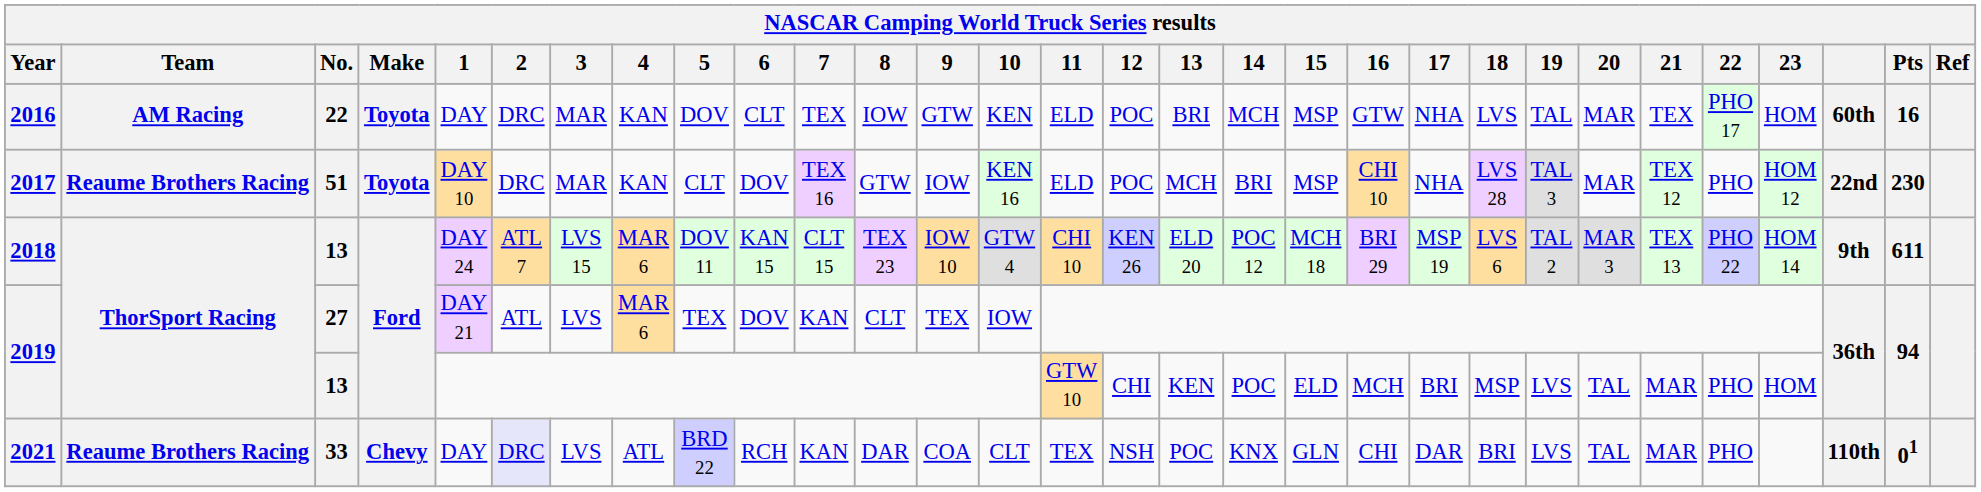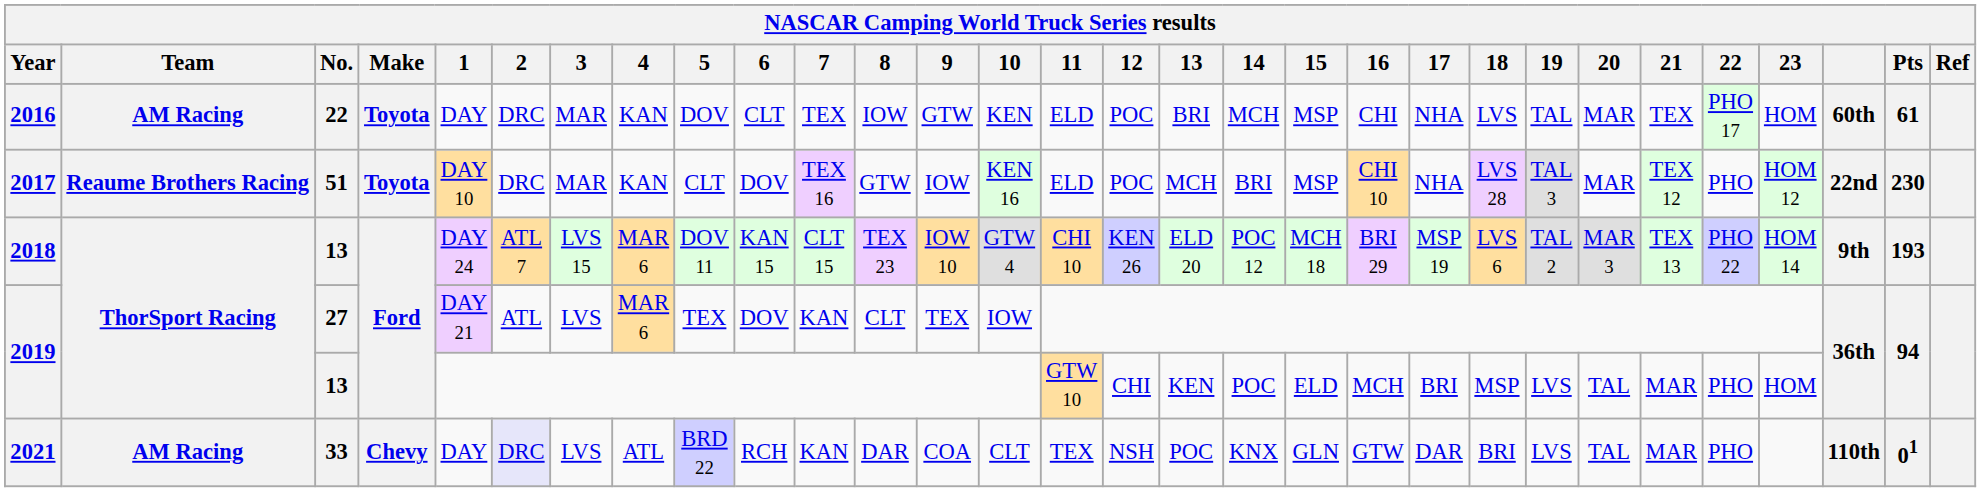 <table class="wikitable" style="text-align:center; font-size:75%">
 <tr>
 <th colspan=45><a href='#'>NASCAR Camping World Truck Series</a> results</th>
 </tr>
 <tr>
 <th>Year</th>
 <th>Team</th>
 <th>No.</th>
 <th>Make</th>
 <th>1</th>
 <th>2</th>
 <th>3</th>
 <th>4</th>
 <th>5</th>
 <th>6</th>
 <th>7</th>
 <th>8</th>
 <th>9</th>
 <th>10</th>
 <th>11</th>
 <th>12</th>
 <th>13</th>
 <th>14</th>
 <th>15</th>
 <th>16</th>
 <th>17</th>
 <th>18</th>
 <th>19</th>
 <th>20</th>
 <th>21</th>
 <th>22</th>
 <th>23</th>
 <th></th>
 <th>Pts</th>
 <th>Ref</th>
 </tr>
 <tr>
 <th><a href='#'>2016</a></th>
 <th><a href='#'>AM Racing</a></th>
 <th>22</th>
 <th><a href='#'>Toyota</a></th>
 <td><a href='#'>DAY</a></td>
 <td><a href='#'>DRC</a></td>
 <td><a href='#'>MAR</a></td>
 <td><a href='#'>KAN</a></td>
 <td><a href='#'>DOV</a></td>
 <td><a href='#'>CLT</a></td>
 <td><a href='#'>TEX</a></td>
 <td><a href='#'>IOW</a></td>
 <td><a href='#'>GTW</a></td>
 <td><a href='#'>KEN</a></td>
 <td><a href='#'>ELD</a></td>
 <td><a href='#'>POC</a></td>
 <td><a href='#'>BRI</a></td>
 <td><a href='#'>MCH</a></td>
 <td><a href='#'>MSP</a></td>
-<td><a href='#'>GTW</a></td>
+<td><a href='#'>CHI</a></td>
 <td><a href='#'>NHA</a></td>
 <td><a href='#'>LVS</a></td>
 <td><a href='#'>TAL</a></td>
 <td><a href='#'>MAR</a></td>
 <td><a href='#'>TEX</a></td>
 <td style="background:#DFFFDF;"><a href='#'>PHO</a><br><small>17</small></td>
 <td><a href='#'>HOM</a></td>
 <th>60th</th>
-<th>16</th>
+<th>61</th>
 <th></th>
 </tr>
 <tr>
 <th><a href='#'>2017</a></th>
 <th><a href='#'>Reaume Brothers Racing</a></th>
 <th>51</th>
 <th><a href='#'>Toyota</a></th>
 <td style="background:#FFDF9F;"><a href='#'>DAY</a><br><small>10</small></td>
 <td><a href='#'>DRC</a></td>
 <td><a href='#'>MAR</a></td>
 <td><a href='#'>KAN</a></td>
 <td><a href='#'>CLT</a></td>
 <td><a href='#'>DOV</a></td>
 <td style="background:#EFCFFF;"><a href='#'>TEX</a><br><small>16</small></td>
 <td><a href='#'>GTW</a></td>
 <td><a href='#'>IOW</a></td>
 <td style="background:#DFFFDF;"><a href='#'>KEN</a><br><small>16</small></td>
 <td><a href='#'>ELD</a></td>
 <td><a href='#'>POC</a></td>
 <td><a href='#'>MCH</a></td>
 <td><a href='#'>BRI</a></td>
 <td><a href='#'>MSP</a></td>
 <td style="background:#FFDF9F;"><a href='#'>CHI</a><br><small>10</small></td>
 <td><a href='#'>NHA</a></td>
 <td style="background:#EFCFFF;"><a href='#'>LVS</a><br><small>28</small></td>
 <td style="background:#DFDFDF;"><a href='#'>TAL</a><br><small>3</small></td>
 <td><a href='#'>MAR</a></td>
 <td style="background:#DFFFDF;"><a href='#'>TEX</a><br><small>12</small></td>
 <td><a href='#'>PHO</a></td>
 <td style="background:#DFFFDF;"><a href='#'>HOM</a><br><small>12</small></td>
 <th>22nd</th>
 <th>230</th>
 <th></th>
 </tr>
 <tr>
 <th><a href='#'>2018</a></th>
 <th rowspan=3><a href='#'>ThorSport Racing</a></th>
 <th>13</th>
 <th rowspan=3><a href='#'>Ford</a></th>
 <td style="background:#EFCFFF;"><a href='#'>DAY</a><br><small>24</small></td>
 <td style="background:#FFDF9F;"><a href='#'>ATL</a><br><small>7</small></td>
 <td style="background:#DFFFDF;"><a href='#'>LVS</a><br><small>15</small></td>
 <td style="background:#FFDF9F;"><a href='#'>MAR</a><br><small>6</small></td>
 <td style="background:#DFFFDF;"><a href='#'>DOV</a><br><small>11</small></td>
 <td style="background:#DFFFDF;"><a href='#'>KAN</a><br><small>15</small></td>
 <td style="background:#DFFFDF;"><a href='#'>CLT</a><br><small>15</small></td>
 <td style="background:#EFCFFF;"><a href='#'>TEX</a><br><small>23</small></td>
 <td style="background:#FFDF9F;"><a href='#'>IOW</a><br><small>10</small></td>
 <td style="background:#DFDFDF;"><a href='#'>GTW</a><br><small>4</small></td>
 <td style="background:#FFDF9F;"><a href='#'>CHI</a><br><small>10</small></td>
 <td style="background:#CFCFFF;"><a href='#'>KEN</a><br><small>26</small></td>
 <td style="background:#DFFFDF;"><a href='#'>ELD</a><br><small>20</small></td>
 <td style="background:#DFFFDF;"><a href='#'>POC</a><br><small>12</small></td>
 <td style="background:#DFFFDF;"><a href='#'>MCH</a><br><small>18</small></td>
 <td style="background:#EFCFFF;"><a href='#'>BRI</a><br><small>29</small></td>
 <td style="background:#DFFFDF;"><a href='#'>MSP</a><br><small>19</small></td>
 <td style="background:#FFDF9F;"><a href='#'>LVS</a><br><small>6</small></td>
 <td style="background:#DFDFDF;"><a href='#'>TAL</a><br><small>2</small></td>
 <td style="background:#DFDFDF;"><a href='#'>MAR</a><br><small>3</small></td>
 <td style="background:#DFFFDF;"><a href='#'>TEX</a><br><small>13</small></td>
 <td style="background:#CFCFFF;"><a href='#'>PHO</a><br><small>22</small></td>
 <td style="background:#DFFFDF;"><a href='#'>HOM</a><br><small>14</small></td>
 <th>9th</th>
-<th>611</th>
+<th>193</th>
 <th></th>
 </tr>
 <tr>
 <th rowspan=2><a href='#'>2019</a></th>
 <th>27</th>
 <td style="background:#EFCFFF;"><a href='#'>DAY</a><br><small>21</small></td>
 <td><a href='#'>ATL</a></td>
 <td><a href='#'>LVS</a></td>
 <td style="background:#FFDF9F;"><a href='#'>MAR</a><br><small>6</small></td>
 <td><a href='#'>TEX</a></td>
 <td><a href='#'>DOV</a></td>
 <td><a href='#'>KAN</a></td>
 <td><a href='#'>CLT</a></td>
 <td><a href='#'>TEX</a></td>
 <td><a href='#'>IOW</a></td>
 <td colspan=13></td>
 <th rowspan=2>36th</th>
 <th rowspan=2>94</th>
 <th rowspan=2></th>
 </tr>
 <tr>
 <th>13</th>
 <td colspan=10></td>
 <td style="background:#FFDF9F;"><a href='#'>GTW</a><br><small>10</small></td>
 <td><a href='#'>CHI</a></td>
 <td><a href='#'>KEN</a></td>
 <td><a href='#'>POC</a></td>
 <td><a href='#'>ELD</a></td>
 <td><a href='#'>MCH</a></td>
 <td><a href='#'>BRI</a></td>
 <td><a href='#'>MSP</a></td>
 <td><a href='#'>LVS</a></td>
 <td><a href='#'>TAL</a></td>
 <td><a href='#'>MAR</a></td>
 <td><a href='#'>PHO</a></td>
 <td><a href='#'>HOM</a></td>
 </tr>
 <tr>
 <th><a href='#'>2021</a></th>
-<th><a href='#'>Reaume Brothers Racing</a></th>
+<th><a href='#'>AM Racing</a></th>
 <th>33</th>
 <th><a href='#'>Chevy</a></th>
 <td><a href='#'>DAY</a></td>
 <td style="background: lavender;"><a href='#'>DRC</a></td>
 <td><a href='#'>LVS</a></td>
 <td><a href='#'>ATL</a></td>
 <td style="background:#CFCFFF;"><a href='#'>BRD</a><br><small>22</small></td>
 <td><a href='#'>RCH</a></td>
 <td><a href='#'>KAN</a></td>
 <td><a href='#'>DAR</a></td>
 <td><a href='#'>COA</a></td>
 <td><a href='#'>CLT</a></td>
 <td><a href='#'>TEX</a></td>
 <td><a href='#'>NSH</a></td>
 <td><a href='#'>POC</a></td>
 <td><a href='#'>KNX</a></td>
 <td><a href='#'>GLN</a></td>
-<td><a href='#'>CHI</a></td>
+<td><a href='#'>GTW</a></td>
 <td><a href='#'>DAR</a></td>
 <td><a href='#'>BRI</a></td>
 <td><a href='#'>LVS</a></td>
 <td><a href='#'>TAL</a></td>
 <td><a href='#'>MAR</a></td>
 <td><a href='#'>PHO</a></td>
 <td></td>
 <th>110th</th>
 <th>0<sup>1</sup></th>
 <th></th>
 </tr>
 </table>
